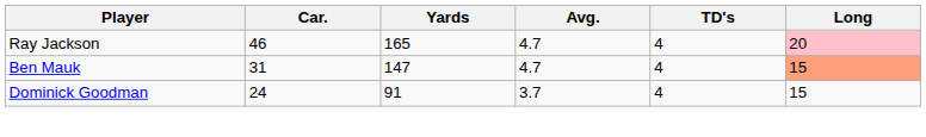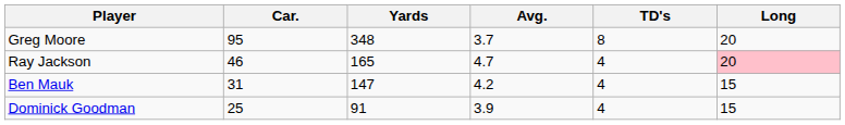 <table class="wikitable sortable">
 <tr>
 <th bgcolor="#DDDDFF" width="16%">Player</th>
 <th bgcolor="#DDDDFF" width="9%">Car.</th>
 <th bgcolor="#DDDDFF" width="9%">Yards</th>
 <th bgcolor="#DDDDFF" width="9%">Avg.</th>
 <th bgcolor="#DDDDFF" width="9%">TD's</th>
 <th bgcolor="#DDDDFF" width="9%">Long</th>
+</tr>
+<tr>
+<td>Greg Moore</td>
+<td>95</td>
+<td>348</td>
+<td>3.7</td>
+<td>8</td>
+<td>20</td>
 </tr>
 <tr>
 <td>Ray Jackson</td>
 <td>46</td>
 <td>165</td>
 <td>4.7</td>
 <td>4</td>
 <td style="background: pink;">20</td>
 </tr>
 <tr>
 <td><a href='#'>Ben Mauk</a></td>
 <td>31</td>
 <td>147</td>
-<td>4.7</td>
+<td>4.2</td>
 <td>4</td>
-<td style="background: lightsalmon;">15</td>
+<td>15</td>
 </tr>
 <tr>
 <td><a href='#'>Dominick Goodman</a></td>
-<td>24</td>
+<td>25</td>
 <td>91</td>
-<td>3.7</td>
+<td>3.9</td>
 <td>4</td>
 <td>15</td>
 </tr>
 </table>
